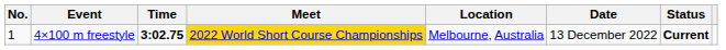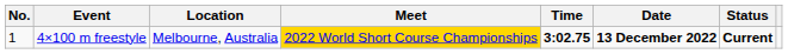 <table class="wikitable">
 <tr>
 <th>No.</th>
 <th>Event</th>
+<th>Location</th>
+<th>Meet</th>
 <th>Time</th>
-<th>Meet</th>
-<th>Location</th>
 <th>Date</th>
 <th>Status</th>
 <th></th>
 </tr>
 <tr>
 <td>1</td>
 <td><a href='#'>4×100 m freestyle</a></td>
+<td><a href='#'>Melbourne</a>, <a href='#'>Australia</a></td>
+<td style="background: gold;"><a href='#'>2022 World Short Course Championships</a></td>
 <td style="text-align:center;"><strong>3:02.75</strong></td>
-<td style="background: gold;"><a href='#'>2022 World Short Course Championships</a></td>
-<td><a href='#'>Melbourne</a>, <a href='#'>Australia</a></td>
-<td>13 December 2022</td>
+<td><strong>13 December 2022</strong></td>
 <td style="text-align:center;"><strong>Current</strong></td>
 <td style="text-align:center;"></td>
 </tr>
 </table>
